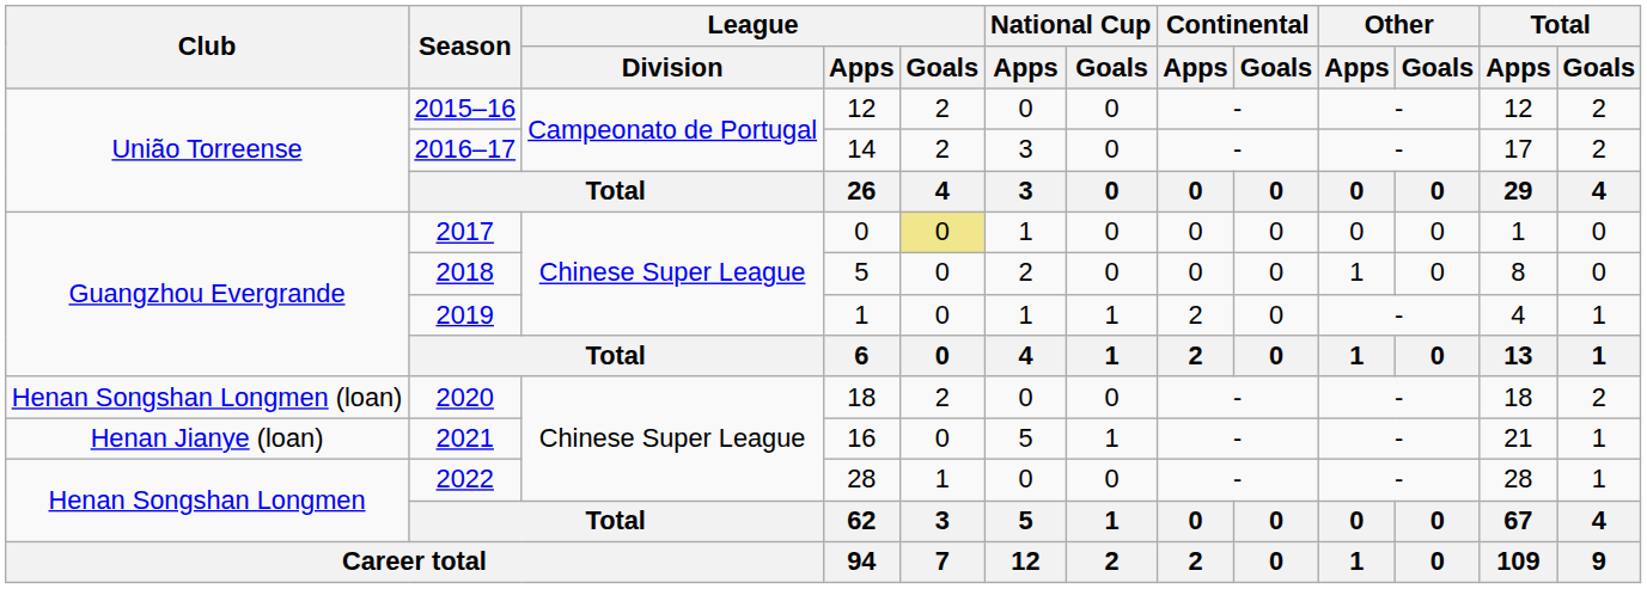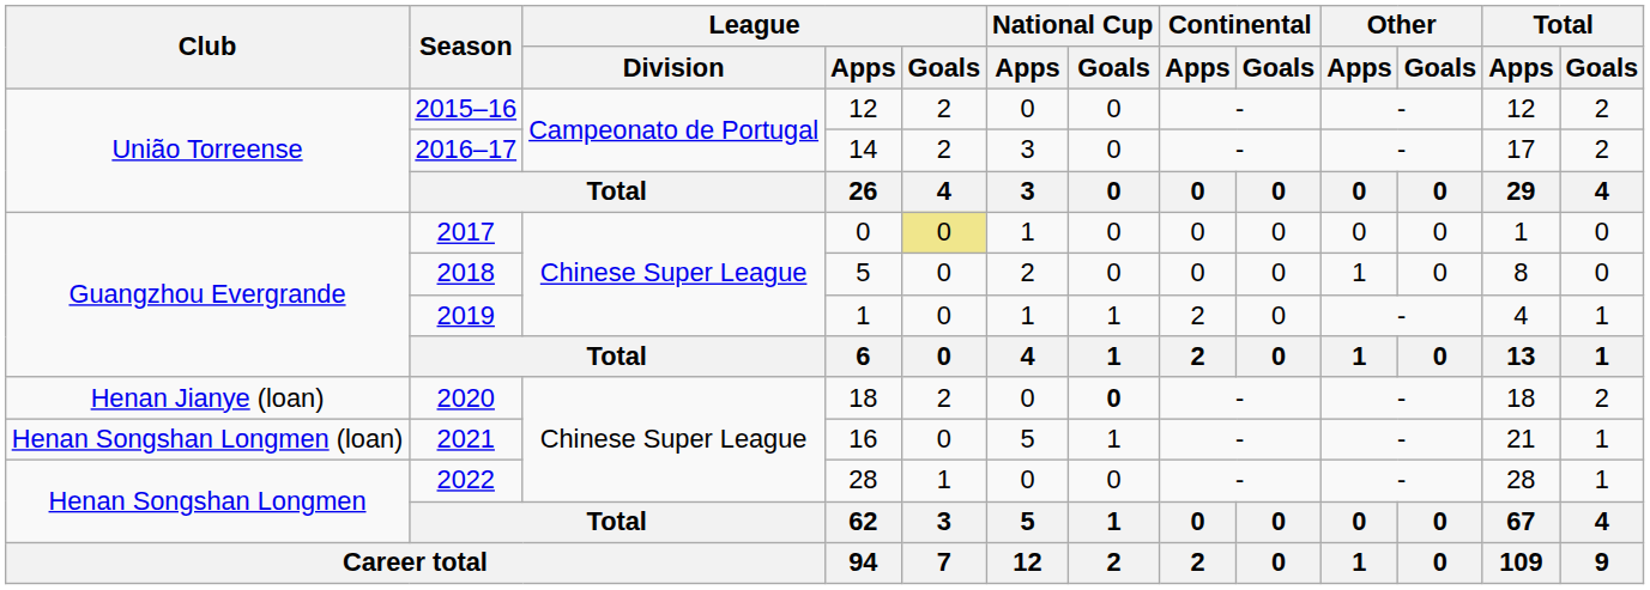 <table class="wikitable" style="text-align: center">
 <tr>
 <th rowspan="2">Club</th>
 <th rowspan="2">Season</th>
 <th colspan="3">League</th>
 <th colspan="2">National Cup</th>
 <th colspan="2">Continental</th>
 <th colspan="2">Other</th>
 <th colspan="2">Total</th>
 </tr>
 <tr>
 <th>Division</th>
 <th>Apps</th>
 <th>Goals</th>
 <th>Apps</th>
 <th>Goals</th>
 <th>Apps</th>
 <th>Goals</th>
 <th>Apps</th>
 <th>Goals</th>
 <th>Apps</th>
 <th>Goals</th>
 </tr>
 <tr>
 <td rowspan="3"><a href='#'>União Torreense</a></td>
 <td><a href='#'>2015–16</a></td>
 <td rowspan="2"><a href='#'>Campeonato de Portugal</a></td>
 <td>12</td>
 <td>2</td>
 <td>0</td>
 <td>0</td>
 <td colspan="2">-</td>
 <td colspan="2">-</td>
 <td>12</td>
 <td>2</td>
 </tr>
 <tr>
 <td><a href='#'>2016–17</a></td>
 <td>14</td>
 <td>2</td>
 <td>3</td>
 <td>0</td>
 <td colspan="2">-</td>
 <td colspan="2">-</td>
 <td>17</td>
 <td>2</td>
 </tr>
 <tr>
 <th colspan="2"><strong>Total</strong></th>
 <th>26</th>
 <th>4</th>
 <th>3</th>
 <th>0</th>
 <th>0</th>
 <th>0</th>
 <th>0</th>
 <th>0</th>
 <th>29</th>
 <th>4</th>
 </tr>
 <tr>
 <td rowspan="4"><a href='#'>Guangzhou Evergrande</a></td>
 <td><a href='#'>2017</a></td>
 <td rowspan="3"><a href='#'>Chinese Super League</a></td>
 <td>0</td>
 <td style="background: khaki;">0</td>
 <td>1</td>
 <td>0</td>
 <td>0</td>
 <td>0</td>
 <td>0</td>
 <td>0</td>
 <td>1</td>
 <td>0</td>
 </tr>
 <tr>
 <td><a href='#'>2018</a></td>
 <td>5</td>
 <td>0</td>
 <td>2</td>
 <td>0</td>
 <td>0</td>
 <td>0</td>
 <td>1</td>
 <td>0</td>
 <td>8</td>
 <td>0</td>
 </tr>
 <tr>
 <td><a href='#'>2019</a></td>
 <td>1</td>
 <td>0</td>
 <td>1</td>
 <td>1</td>
 <td>2</td>
 <td>0</td>
 <td colspan="2">-</td>
 <td>4</td>
 <td>1</td>
 </tr>
 <tr>
 <th colspan=2>Total</th>
 <th>6</th>
 <th>0</th>
 <th>4</th>
 <th>1</th>
 <th>2</th>
 <th>0</th>
 <th>1</th>
 <th>0</th>
 <th>13</th>
 <th>1</th>
 </tr>
 <tr>
-<td><a href='#'>Henan Songshan Longmen</a> (loan)</td>
+<td><a href='#'>Henan Jianye</a> (loan)</td>
 <td><a href='#'>2020</a></td>
 <td rowspan="3">Chinese Super League</td>
 <td>18</td>
 <td>2</td>
 <td>0</td>
-<td>0</td>
+<td><strong>0</strong></td>
 <td colspan="2">-</td>
 <td colspan="2">-</td>
 <td>18</td>
 <td>2</td>
 </tr>
 <tr>
-<td><a href='#'>Henan Jianye</a> (loan)</td>
+<td><a href='#'>Henan Songshan Longmen</a> (loan)</td>
 <td><a href='#'>2021</a></td>
 <td>16</td>
 <td>0</td>
 <td>5</td>
 <td>1</td>
 <td colspan="2">-</td>
 <td colspan="2">-</td>
 <td>21</td>
 <td>1</td>
 </tr>
 <tr>
 <td rowspan="2"><a href='#'>Henan Songshan Longmen</a></td>
 <td><a href='#'>2022</a></td>
 <td>28</td>
 <td>1</td>
 <td>0</td>
 <td>0</td>
 <td colspan="2">-</td>
 <td colspan="2">-</td>
 <td>28</td>
 <td>1</td>
 </tr>
 <tr>
 <th colspan=2>Total</th>
 <th>62</th>
 <th>3</th>
 <th>5</th>
 <th>1</th>
 <th>0</th>
 <th>0</th>
 <th>0</th>
 <th>0</th>
 <th>67</th>
 <th>4</th>
 </tr>
 <tr>
 <th colspan=3>Career total</th>
 <th>94</th>
 <th>7</th>
 <th>12</th>
 <th>2</th>
 <th>2</th>
 <th>0</th>
 <th>1</th>
 <th>0</th>
 <th>109</th>
 <th>9</th>
 </tr>
 </table>
